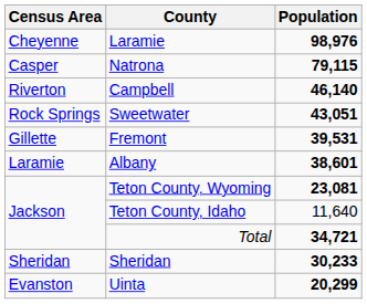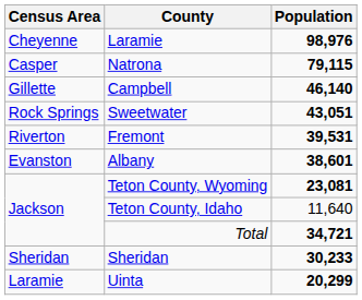 <table class=wikitable>
 <tr>
 <th>Census Area</th>
 <th>County</th>
 <th>Population</th>
 </tr>
 <tr>
 <td><a href='#'>Cheyenne</a></td>
 <td><a href='#'>Laramie</a></td>
 <td style="text-align: right;"><strong>98,976</strong></td>
 </tr>
 <tr>
 <td><a href='#'>Casper</a></td>
 <td><a href='#'>Natrona</a></td>
 <td style="text-align: right;"><strong>79,115</strong></td>
 </tr>
 <tr>
-<td><a href='#'>Riverton</a></td>
+<td><a href='#'>Gillette</a></td>
 <td><a href='#'>Campbell</a></td>
 <td style="text-align: right;"><strong>46,140</strong></td>
 </tr>
 <tr>
 <td><a href='#'>Rock Springs</a></td>
 <td><a href='#'>Sweetwater</a></td>
 <td style="text-align: right;"><strong>43,051</strong></td>
 </tr>
 <tr>
-<td><a href='#'>Gillette</a></td>
+<td><a href='#'>Riverton</a></td>
 <td><a href='#'>Fremont</a></td>
 <td style="text-align: right;"><strong>39,531</strong></td>
 </tr>
 <tr>
-<td><a href='#'>Laramie</a></td>
+<td><a href='#'>Evanston</a></td>
 <td><a href='#'>Albany</a></td>
 <td style="text-align: right;"><strong>38,601</strong></td>
 </tr>
 <tr>
 <td rowspan=3><a href='#'>Jackson</a></td>
 <td><a href='#'>Teton County, Wyoming</a></td>
 <td style="text-align: right;"><strong>23,081</strong></td>
 </tr>
 <tr>
 <td><a href='#'>Teton County, Idaho</a></td>
 <td style="text-align: right;">11,640</td>
 </tr>
 <tr style="text-align: right;">
 <td><em>Total</em></td>
 <td><strong>34,721</strong></td>
 </tr>
 <tr>
 <td><a href='#'>Sheridan</a></td>
 <td><a href='#'>Sheridan</a></td>
 <td style="text-align: right;"><strong>30,233</strong></td>
 </tr>
 <tr>
-<td><a href='#'>Evanston</a></td>
+<td><a href='#'>Laramie</a></td>
 <td><a href='#'>Uinta</a></td>
 <td style="text-align: right;"><strong>20,299</strong></td>
 </tr>
 </table>
